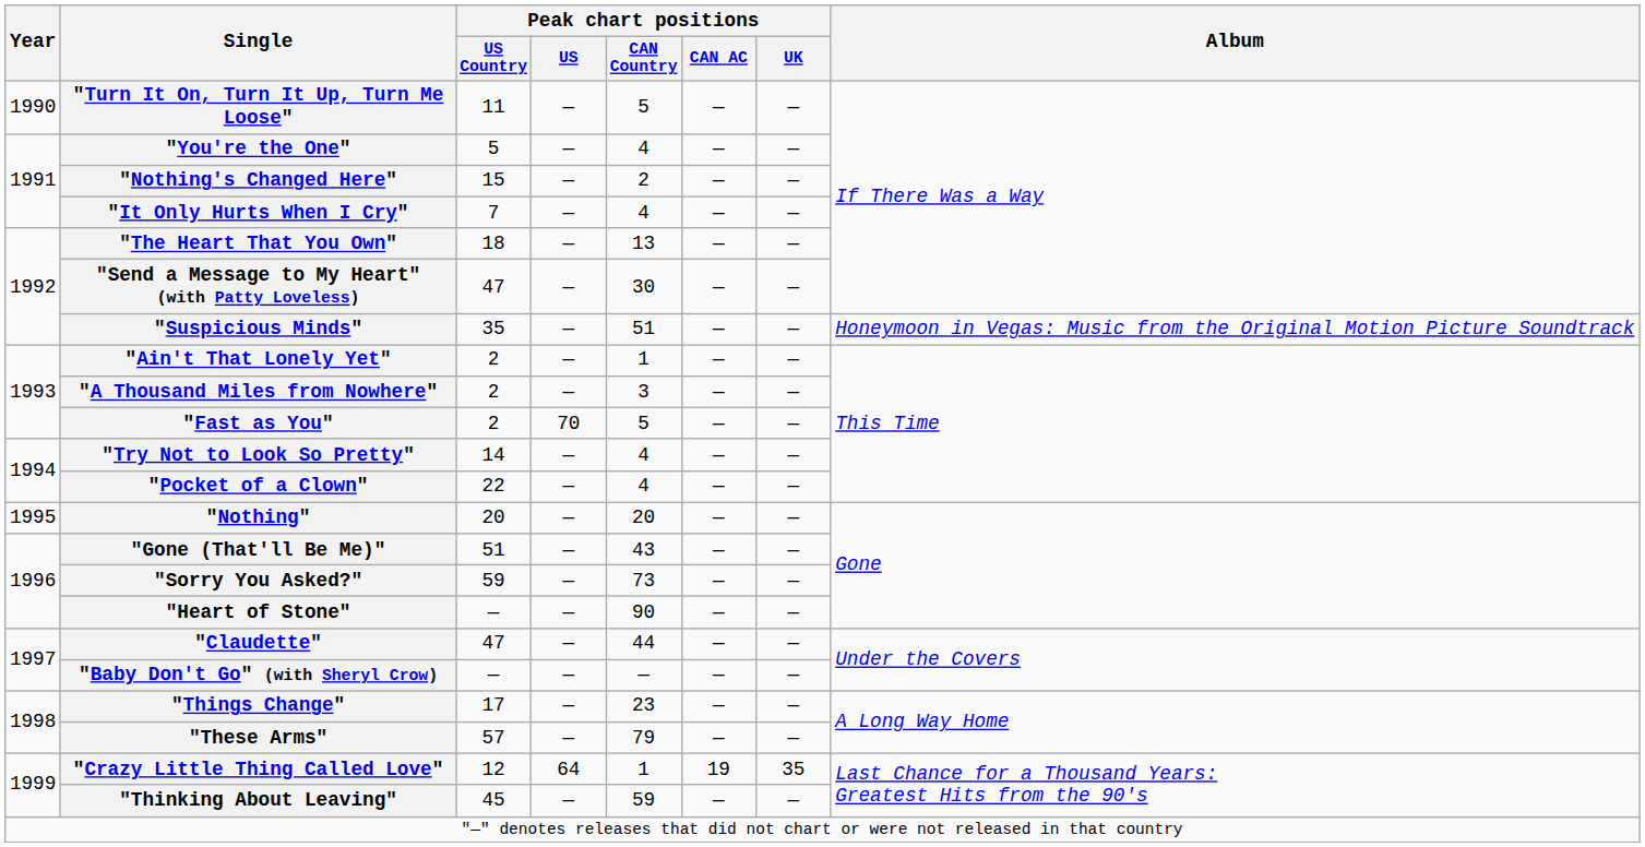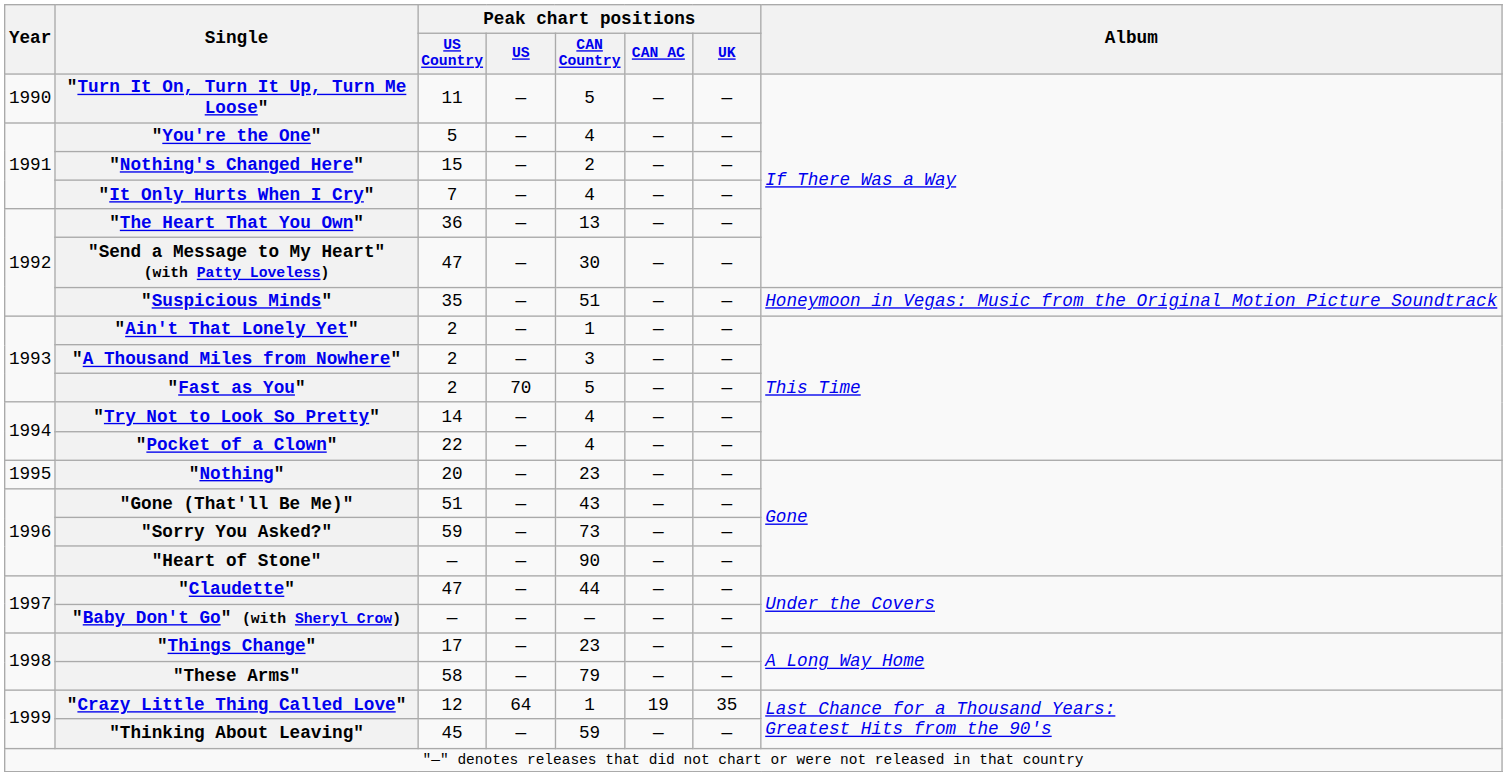 <table class="wikitable plainrowheaders" style="text-align:center;">
 <tr>
 <th rowspan="2">Year</th>
 <th rowspan="2" style="width:20em;">Single</th>
 <th colspan="5">Peak chart positions</th>
 <th rowspan="2">Album</th>
 </tr>
 <tr style="font-size:smaller;">
 <th width="45"><a href='#'>US Country</a><br></th>
 <th width="45"><a href='#'>US</a><br></th>
 <th width="45"><a href='#'>CAN Country</a><br></th>
 <th width="45"><a href='#'>CAN AC</a><br></th>
 <th width="45"><a href='#'>UK</a><br></th>
 </tr>
 <tr>
 <td>1990</td>
 <th scope="row">"<a href='#'>Turn It On, Turn It Up, Turn Me Loose</a>"</th>
 <td>11</td>
 <td>—</td>
 <td>5</td>
 <td>—</td>
 <td>—</td>
 <td align="left" rowspan="6"><em><a href='#'>If There Was a Way</a></em></td>
 </tr>
 <tr>
 <td rowspan="3">1991</td>
 <th scope="row">"<a href='#'>You're the One</a>"</th>
 <td>5</td>
 <td>—</td>
 <td>4</td>
 <td>—</td>
 <td>—</td>
 </tr>
 <tr>
 <th scope="row">"<a href='#'>Nothing's Changed Here</a>"</th>
 <td>15</td>
 <td>—</td>
 <td>2</td>
 <td>—</td>
 <td>—</td>
 </tr>
 <tr>
 <th scope="row">"<a href='#'>It Only Hurts When I Cry</a>"</th>
 <td>7</td>
 <td>—</td>
 <td>4</td>
 <td>—</td>
 <td>—</td>
 </tr>
 <tr>
 <td rowspan="3">1992</td>
 <th scope="row">"<a href='#'>The Heart That You Own</a>"</th>
-<td>18</td>
+<td>36</td>
 <td>—</td>
 <td>13</td>
 <td>—</td>
 <td>—</td>
 </tr>
 <tr>
 <th scope="row">"Send a Message to My Heart" <br><small>(with <a href='#'>Patty Loveless</a>)</small></th>
 <td>47</td>
 <td>—</td>
 <td>30</td>
 <td>—</td>
 <td>—</td>
 </tr>
 <tr>
 <th scope="row">"<a href='#'>Suspicious Minds</a>"</th>
 <td>35</td>
 <td>—</td>
 <td>51</td>
 <td>—</td>
 <td>—</td>
 <td align="left"><em><a href='#'>Honeymoon in Vegas: Music from the Original Motion Picture Soundtrack</a></em></td>
 </tr>
 <tr>
 <td rowspan="3">1993</td>
 <th scope="row">"<a href='#'>Ain't That Lonely Yet</a>"</th>
 <td>2</td>
 <td>—</td>
 <td>1</td>
 <td>—</td>
 <td>—</td>
 <td align="left" rowspan="5"><em><a href='#'>This Time</a></em></td>
 </tr>
 <tr>
 <th scope="row">"<a href='#'>A Thousand Miles from Nowhere</a>"</th>
 <td>2</td>
 <td>—</td>
 <td>3</td>
 <td>—</td>
 <td>—</td>
 </tr>
 <tr>
 <th scope="row">"<a href='#'>Fast as You</a>"</th>
 <td>2</td>
 <td>70</td>
 <td>5</td>
 <td>—</td>
 <td>—</td>
 </tr>
 <tr>
 <td rowspan="2">1994</td>
 <th scope="row">"<a href='#'>Try Not to Look So Pretty</a>"</th>
 <td>14</td>
 <td>—</td>
 <td>4</td>
 <td>—</td>
 <td>—</td>
 </tr>
 <tr>
 <th scope="row">"<a href='#'>Pocket of a Clown</a>"</th>
 <td>22</td>
 <td>—</td>
 <td>4</td>
 <td>—</td>
 <td>—</td>
 </tr>
 <tr>
 <td>1995</td>
 <th scope="row">"<a href='#'>Nothing</a>"</th>
 <td>20</td>
 <td>—</td>
-<td>20</td>
+<td>23</td>
 <td>—</td>
 <td>—</td>
 <td align="left" rowspan="4"><em><a href='#'>Gone</a></em></td>
 </tr>
 <tr>
 <td rowspan="3">1996</td>
 <th scope="row">"Gone (That'll Be Me)"</th>
 <td>51</td>
 <td>—</td>
 <td>43</td>
 <td>—</td>
 <td>—</td>
 </tr>
 <tr>
 <th scope="row">"Sorry You Asked?"</th>
 <td>59</td>
 <td>—</td>
 <td>73</td>
 <td>—</td>
 <td>—</td>
 </tr>
 <tr>
 <th scope="row">"Heart of Stone"</th>
 <td>—</td>
 <td>—</td>
 <td>90</td>
 <td>—</td>
 <td>—</td>
 </tr>
 <tr>
 <td rowspan="2">1997</td>
 <th scope="row">"<a href='#'>Claudette</a>"</th>
 <td>47</td>
 <td>—</td>
 <td>44</td>
 <td>—</td>
 <td>—</td>
 <td align="left" rowspan="2"><em><a href='#'>Under the Covers</a></em></td>
 </tr>
 <tr>
 <th scope="row">"<a href='#'>Baby Don't Go</a>" <small>(with <a href='#'>Sheryl Crow</a>)</small></th>
 <td>—</td>
 <td>—</td>
 <td>—</td>
 <td>—</td>
 <td>—</td>
 </tr>
 <tr>
 <td rowspan="2">1998</td>
 <th scope="row">"<a href='#'>Things Change</a>"</th>
 <td>17</td>
 <td>—</td>
 <td>23</td>
 <td>—</td>
 <td>—</td>
 <td align="left" rowspan="2"><em><a href='#'>A Long Way Home</a></em></td>
 </tr>
 <tr>
 <th scope="row">"These Arms"</th>
-<td>57</td>
+<td>58</td>
 <td>—</td>
 <td>79</td>
 <td>—</td>
 <td>—</td>
 </tr>
 <tr>
 <td rowspan="2">1999</td>
 <th scope="row">"<a href='#'>Crazy Little Thing Called Love</a>"</th>
 <td>12</td>
 <td>64</td>
 <td>1</td>
 <td>19</td>
 <td>35</td>
 <td align="left" rowspan="2"><em><a href='#'>Last Chance for a Thousand Years:<br>Greatest Hits from the 90's</a></em></td>
 </tr>
 <tr>
 <th scope="row">"Thinking About Leaving"</th>
 <td>45</td>
 <td>—</td>
 <td>59</td>
 <td>—</td>
 <td>—</td>
 </tr>
 <tr>
 <td colspan="10" style="font-size:8pt">"—" denotes releases that did not chart or were not released in that country</td>
 </tr>
 <tr>
 </tr>
 </table>
